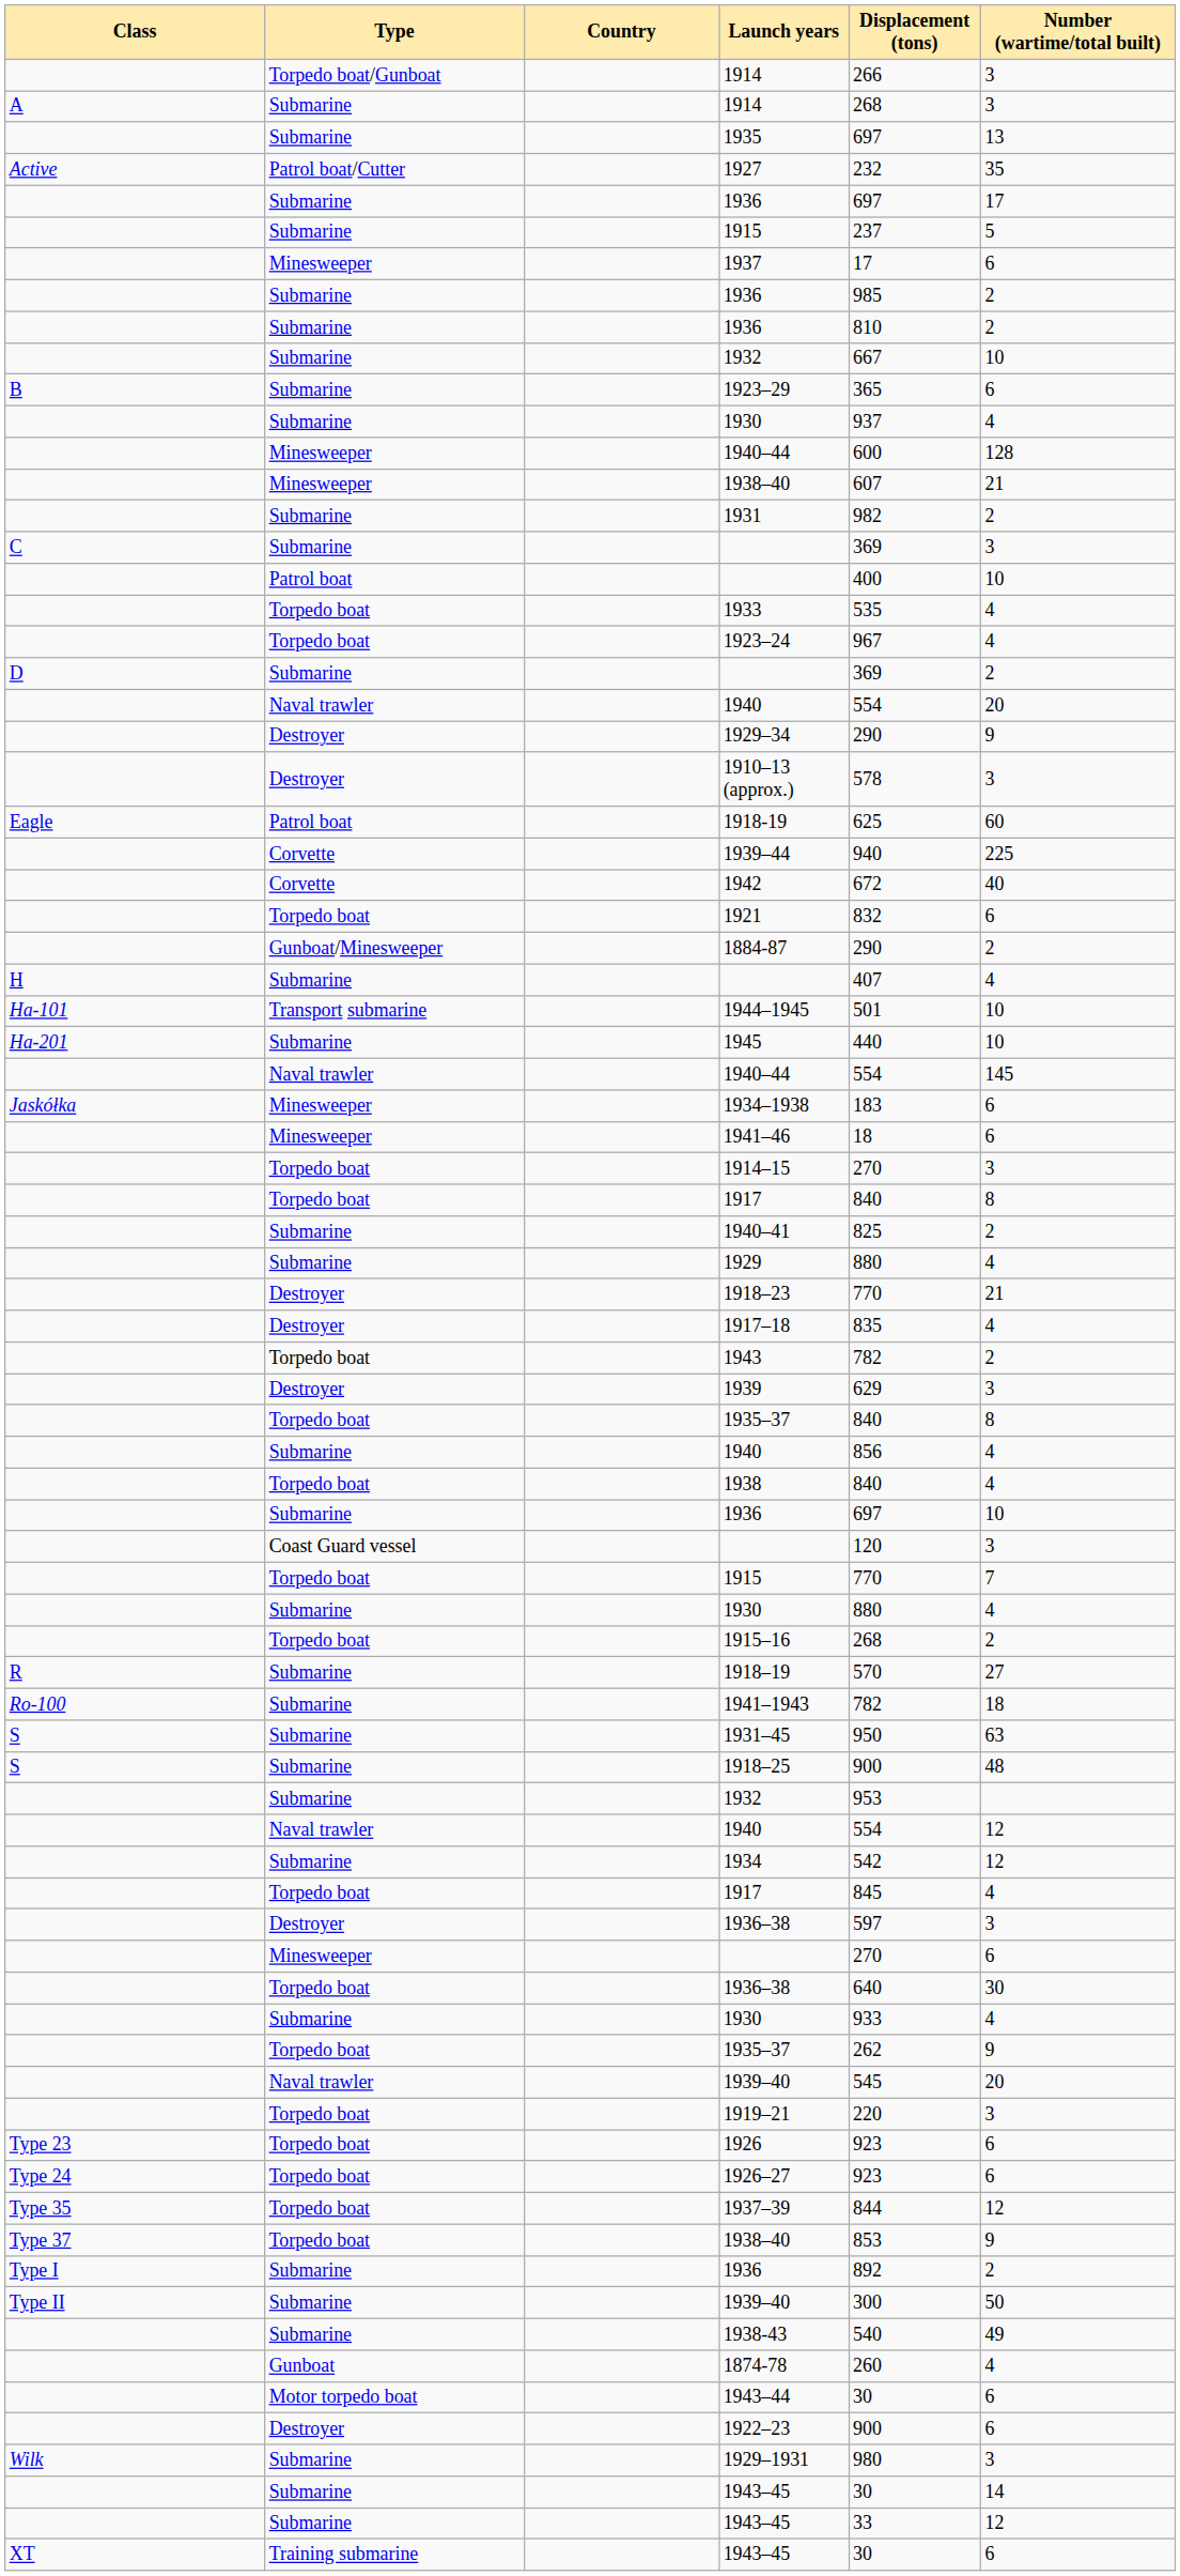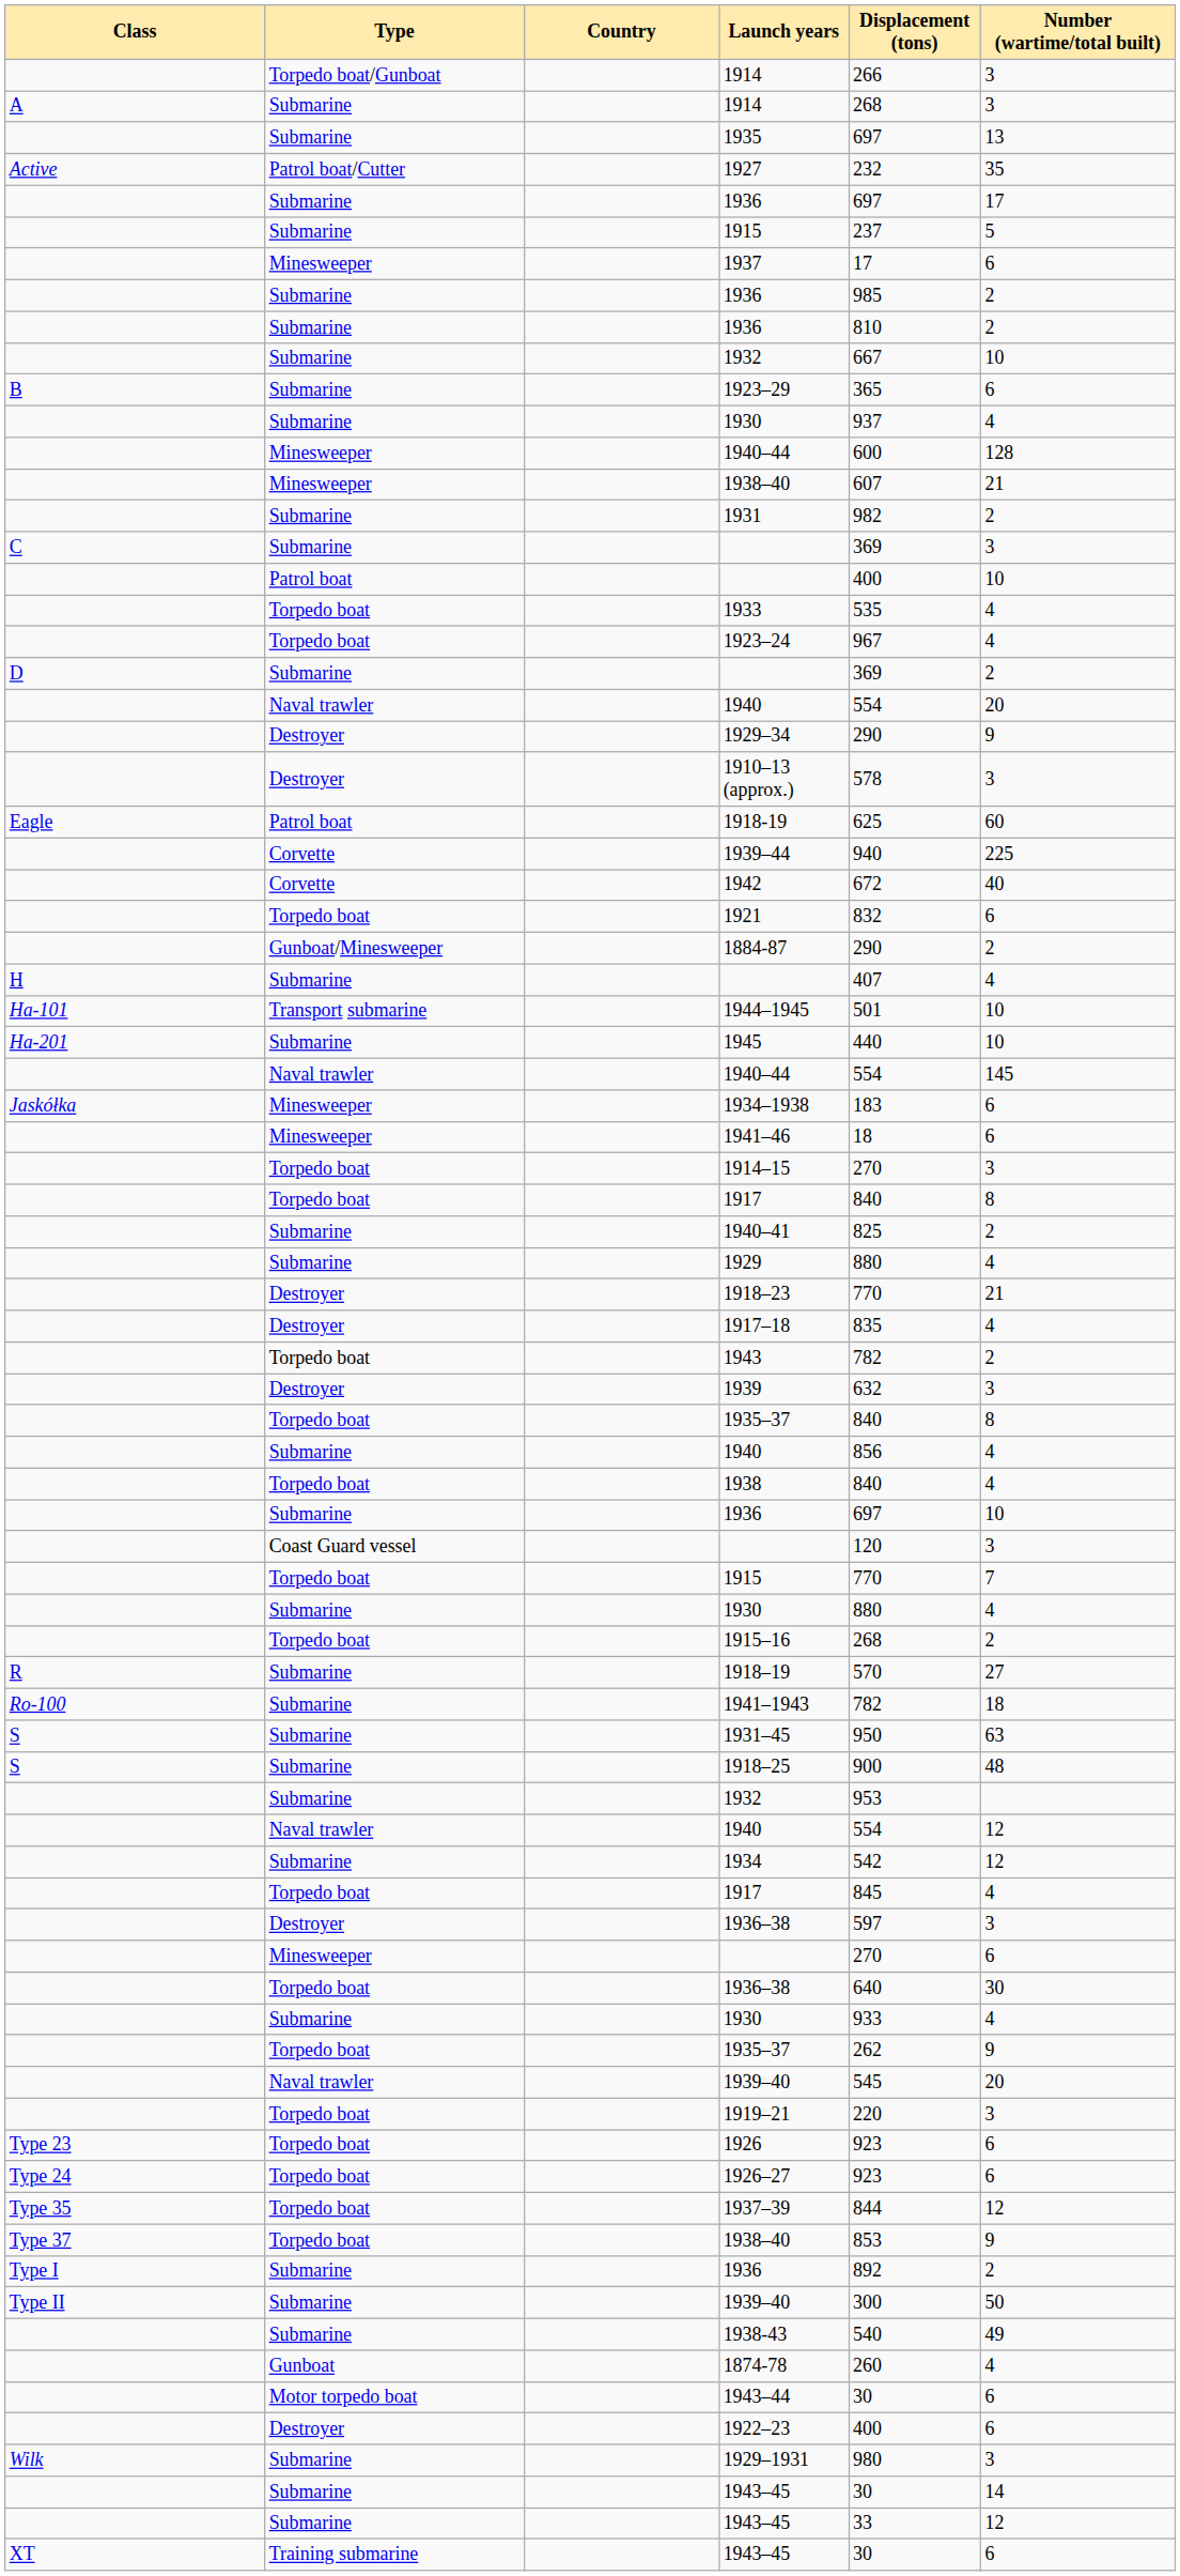 <table class="wikitable sortable" style="width:100%; font-size: 90%; text-align: left">
 <tr>
 <th style="width:20%; background: #ffebad;">Class</th>
 <th style="width:20%; background: #ffebad;">Type</th>
 <th style="width:15%; background: #ffebad;">Country</th>
 <th style="width:10%; background: #ffebad;">Launch years</th>
 <th style="width:10%; background: #ffebad;">Displacement (tons)</th>
 <th style="width:15%; background: #ffebad;">Number<br>(wartime/total built)</th>
 </tr>
 <tr>
 <td></td>
 <td><a href='#'>Torpedo boat</a>/<a href='#'>Gunboat</a></td>
 <td></td>
 <td>1914</td>
 <td>266</td>
 <td>3</td>
 </tr>
 <tr>
 <td><a href='#'>A</a></td>
 <td><a href='#'>Submarine</a></td>
 <td></td>
 <td>1914</td>
 <td>268</td>
 <td>3</td>
 </tr>
 <tr>
 <td></td>
 <td><a href='#'>Submarine</a></td>
 <td></td>
 <td>1935</td>
 <td>697</td>
 <td>13</td>
 </tr>
 <tr>
 <td><a href='#'><em>Active</em></a></td>
 <td><a href='#'>Patrol boat</a>/<a href='#'>Cutter</a></td>
 <td></td>
 <td>1927</td>
 <td>232</td>
 <td>35</td>
 </tr>
 <tr>
 <td></td>
 <td><a href='#'>Submarine</a></td>
 <td></td>
 <td>1936</td>
 <td>697</td>
 <td>17</td>
 </tr>
 <tr>
 <td></td>
 <td><a href='#'>Submarine</a></td>
 <td></td>
 <td>1915</td>
 <td>237</td>
 <td>5</td>
 </tr>
 <tr>
 <td></td>
 <td><a href='#'>Minesweeper</a></td>
 <td></td>
 <td>1937</td>
 <td>17</td>
 <td>6</td>
 </tr>
 <tr>
 <td></td>
 <td><a href='#'>Submarine</a></td>
 <td></td>
 <td>1936</td>
 <td>985</td>
 <td>2</td>
 </tr>
 <tr>
 <td></td>
 <td><a href='#'>Submarine</a></td>
 <td></td>
 <td>1936</td>
 <td>810</td>
 <td>2</td>
 </tr>
 <tr>
 <td></td>
 <td><a href='#'>Submarine</a></td>
 <td></td>
 <td>1932</td>
 <td>667</td>
 <td>10</td>
 </tr>
 <tr>
 <td><a href='#'>B</a></td>
 <td><a href='#'>Submarine</a></td>
 <td></td>
 <td>1923–29</td>
 <td>365</td>
 <td>6</td>
 </tr>
 <tr>
 <td></td>
 <td><a href='#'>Submarine</a></td>
 <td></td>
 <td>1930</td>
 <td>937</td>
 <td>4</td>
 </tr>
 <tr>
 <td></td>
 <td><a href='#'>Minesweeper</a></td>
 <td></td>
 <td>1940–44</td>
 <td>600</td>
 <td>128</td>
 </tr>
 <tr>
 <td></td>
 <td><a href='#'>Minesweeper</a></td>
 <td></td>
 <td>1938–40</td>
 <td>607</td>
 <td>21</td>
 </tr>
 <tr>
 <td></td>
 <td><a href='#'>Submarine</a></td>
 <td></td>
 <td>1931</td>
 <td>982</td>
 <td>2</td>
 </tr>
 <tr>
 <td><a href='#'>C</a></td>
 <td><a href='#'>Submarine</a></td>
 <td></td>
 <td></td>
 <td>369</td>
 <td>3</td>
 </tr>
 <tr>
 <td></td>
 <td><a href='#'>Patrol boat</a></td>
 <td></td>
 <td></td>
 <td>400</td>
 <td>10</td>
 </tr>
 <tr>
 <td></td>
 <td><a href='#'>Torpedo boat</a></td>
 <td></td>
 <td>1933</td>
 <td>535</td>
 <td>4</td>
 </tr>
 <tr>
 <td></td>
 <td><a href='#'>Torpedo boat</a></td>
 <td></td>
 <td>1923–24</td>
 <td>967</td>
 <td>4</td>
 </tr>
 <tr>
 <td><a href='#'>D</a></td>
 <td><a href='#'>Submarine</a></td>
 <td></td>
 <td></td>
 <td>369</td>
 <td>2</td>
 </tr>
 <tr>
 <td></td>
 <td><a href='#'>Naval trawler</a></td>
 <td></td>
 <td>1940</td>
 <td>554</td>
 <td>20</td>
 </tr>
 <tr>
 <td></td>
 <td><a href='#'>Destroyer</a></td>
 <td></td>
 <td>1929–34</td>
 <td>290</td>
 <td>9</td>
 </tr>
 <tr>
 <td></td>
 <td><a href='#'>Destroyer</a></td>
 <td></td>
 <td>1910–13 (approx.)</td>
 <td>578</td>
 <td>3</td>
 </tr>
 <tr>
 <td><a href='#'>Eagle</a></td>
 <td><a href='#'>Patrol boat</a></td>
 <td></td>
 <td>1918-19</td>
 <td>625</td>
 <td>60</td>
 </tr>
 <tr>
 <td></td>
 <td><a href='#'>Corvette</a></td>
 <td></td>
 <td>1939–44</td>
 <td>940</td>
 <td>225</td>
 </tr>
 <tr>
 <td></td>
 <td><a href='#'>Corvette</a></td>
 <td></td>
 <td>1942</td>
 <td>672</td>
 <td>40</td>
 </tr>
 <tr>
 <td></td>
 <td><a href='#'>Torpedo boat</a></td>
 <td></td>
 <td>1921</td>
 <td>832</td>
 <td>6</td>
 </tr>
 <tr>
 <td></td>
 <td><a href='#'>Gunboat</a>/<a href='#'>Minesweeper</a></td>
 <td></td>
 <td>1884-87</td>
 <td>290</td>
 <td>2</td>
 </tr>
 <tr>
 <td><a href='#'>H</a></td>
 <td><a href='#'>Submarine</a></td>
 <td></td>
 <td></td>
 <td>407</td>
 <td>4</td>
 </tr>
 <tr>
 <td><a href='#'><em>Ha-101</em></a></td>
 <td><a href='#'>Transport</a> <a href='#'>submarine</a></td>
 <td></td>
 <td>1944–1945</td>
 <td>501</td>
 <td>10</td>
 </tr>
 <tr>
 <td><a href='#'><em>Ha-201</em></a></td>
 <td><a href='#'>Submarine</a></td>
 <td></td>
 <td>1945</td>
 <td>440</td>
 <td>10</td>
 </tr>
 <tr>
 <td></td>
 <td><a href='#'>Naval trawler</a></td>
 <td></td>
 <td>1940–44</td>
 <td>554</td>
 <td>145</td>
 </tr>
 <tr>
 <td><a href='#'><em>Jaskółka</em></a></td>
 <td><a href='#'>Minesweeper</a></td>
 <td></td>
 <td>1934–1938</td>
 <td>183</td>
 <td>6</td>
 </tr>
 <tr>
 <td></td>
 <td><a href='#'>Minesweeper</a></td>
 <td></td>
 <td>1941–46</td>
 <td>18</td>
 <td>6</td>
 </tr>
 <tr>
 <td></td>
 <td><a href='#'>Torpedo boat</a></td>
 <td></td>
 <td>1914–15</td>
 <td>270</td>
 <td>3</td>
 </tr>
 <tr>
 <td></td>
 <td><a href='#'>Torpedo boat</a></td>
 <td></td>
 <td>1917</td>
 <td>840</td>
 <td>8</td>
 </tr>
 <tr>
 <td></td>
 <td><a href='#'>Submarine</a></td>
 <td></td>
 <td>1940–41</td>
 <td>825</td>
 <td>2</td>
 </tr>
 <tr>
 <td></td>
 <td><a href='#'>Submarine</a></td>
 <td></td>
 <td>1929</td>
 <td>880</td>
 <td>4</td>
 </tr>
 <tr>
 <td></td>
 <td><a href='#'>Destroyer</a></td>
 <td></td>
 <td>1918–23</td>
 <td>770</td>
 <td>21</td>
 </tr>
 <tr>
 <td></td>
 <td><a href='#'>Destroyer</a></td>
 <td></td>
 <td>1917–18</td>
 <td>835</td>
 <td>4</td>
 </tr>
 <tr>
 <td></td>
 <td>Torpedo boat</td>
 <td></td>
 <td>1943</td>
 <td>782</td>
 <td>2</td>
 </tr>
 <tr>
 <td></td>
 <td><a href='#'>Destroyer</a></td>
 <td></td>
 <td>1939</td>
-<td>629</td>
+<td>632</td>
 <td>3</td>
 </tr>
 <tr>
 <td></td>
 <td><a href='#'>Torpedo boat</a></td>
 <td></td>
 <td>1935–37</td>
 <td>840</td>
 <td>8</td>
 </tr>
 <tr>
 <td></td>
 <td><a href='#'>Submarine</a></td>
 <td></td>
 <td>1940</td>
 <td>856</td>
 <td>4</td>
 </tr>
 <tr>
 <td></td>
 <td><a href='#'>Torpedo boat</a></td>
 <td></td>
 <td>1938</td>
 <td>840</td>
 <td>4</td>
 </tr>
 <tr>
 <td></td>
 <td><a href='#'>Submarine</a></td>
 <td></td>
 <td>1936</td>
 <td>697</td>
 <td>10</td>
 </tr>
 <tr>
 <td></td>
 <td>Coast Guard vessel</td>
 <td></td>
 <td></td>
 <td>120</td>
 <td>3</td>
 </tr>
 <tr>
 <td></td>
 <td><a href='#'>Torpedo boat</a></td>
 <td></td>
 <td>1915</td>
 <td>770</td>
 <td>7</td>
 </tr>
 <tr>
 <td></td>
 <td><a href='#'>Submarine</a></td>
 <td></td>
 <td>1930</td>
 <td>880</td>
 <td>4</td>
 </tr>
 <tr>
 <td></td>
 <td><a href='#'>Torpedo boat</a></td>
 <td></td>
 <td>1915–16</td>
 <td>268</td>
 <td>2</td>
 </tr>
 <tr>
 <td><a href='#'>R</a></td>
 <td><a href='#'>Submarine</a></td>
 <td></td>
 <td>1918–19</td>
 <td>570</td>
 <td>27</td>
 </tr>
 <tr>
 <td><a href='#'><em>Ro-100</em></a></td>
 <td><a href='#'>Submarine</a></td>
 <td></td>
 <td>1941–1943</td>
 <td>782</td>
 <td>18</td>
 </tr>
 <tr>
 <td><a href='#'>S</a></td>
 <td><a href='#'>Submarine</a></td>
 <td></td>
 <td>1931–45</td>
 <td>950</td>
 <td>63</td>
 </tr>
 <tr>
 <td><a href='#'>S</a></td>
 <td><a href='#'>Submarine</a></td>
 <td></td>
 <td>1918–25</td>
 <td>900</td>
 <td>48</td>
 </tr>
 <tr>
 <td></td>
 <td><a href='#'>Submarine</a></td>
 <td></td>
 <td>1932</td>
 <td>953</td>
 <td></td>
 </tr>
 <tr>
 <td></td>
 <td><a href='#'>Naval trawler</a></td>
 <td></td>
 <td>1940</td>
 <td>554</td>
 <td>12</td>
 </tr>
 <tr>
 <td></td>
 <td><a href='#'>Submarine</a></td>
 <td></td>
 <td>1934</td>
 <td>542</td>
 <td>12</td>
 </tr>
 <tr>
 <td></td>
 <td><a href='#'>Torpedo boat</a></td>
 <td></td>
 <td>1917</td>
 <td>845</td>
 <td>4</td>
 </tr>
 <tr>
 <td></td>
 <td><a href='#'>Destroyer</a></td>
 <td></td>
 <td>1936–38</td>
 <td>597</td>
 <td>3</td>
 </tr>
 <tr>
 <td></td>
 <td><a href='#'>Minesweeper</a></td>
 <td></td>
 <td></td>
 <td>270</td>
 <td>6</td>
 </tr>
 <tr>
 <td></td>
 <td><a href='#'>Torpedo boat</a></td>
 <td></td>
 <td>1936–38</td>
 <td>640</td>
 <td>30</td>
 </tr>
 <tr>
 <td></td>
 <td><a href='#'>Submarine</a></td>
 <td></td>
 <td>1930</td>
 <td>933</td>
 <td>4</td>
 </tr>
 <tr>
 <td></td>
 <td><a href='#'>Torpedo boat</a></td>
 <td></td>
 <td>1935–37</td>
 <td>262</td>
 <td>9</td>
 </tr>
 <tr>
 <td></td>
 <td><a href='#'>Naval trawler</a></td>
 <td></td>
 <td>1939–40</td>
 <td>545</td>
 <td>20</td>
 </tr>
 <tr>
 <td></td>
 <td><a href='#'>Torpedo boat</a></td>
 <td></td>
 <td>1919–21</td>
 <td>220</td>
 <td>3</td>
 </tr>
 <tr>
 <td><a href='#'>Type 23</a></td>
 <td><a href='#'>Torpedo boat</a></td>
 <td></td>
 <td>1926</td>
 <td>923</td>
 <td>6</td>
 </tr>
 <tr>
 <td><a href='#'>Type 24</a></td>
 <td><a href='#'>Torpedo boat</a></td>
 <td></td>
 <td>1926–27</td>
 <td>923</td>
 <td>6</td>
 </tr>
 <tr>
 <td><a href='#'>Type 35</a></td>
 <td><a href='#'>Torpedo boat</a></td>
 <td></td>
 <td>1937–39</td>
 <td>844</td>
 <td>12</td>
 </tr>
 <tr>
 <td><a href='#'>Type 37</a></td>
 <td><a href='#'>Torpedo boat</a></td>
 <td></td>
 <td>1938–40</td>
 <td>853</td>
 <td>9</td>
 </tr>
 <tr>
 <td><a href='#'>Type I</a></td>
 <td><a href='#'>Submarine</a></td>
 <td></td>
 <td>1936</td>
 <td>892</td>
 <td>2</td>
 </tr>
 <tr>
 <td><a href='#'>Type II</a></td>
 <td><a href='#'>Submarine</a></td>
 <td></td>
 <td>1939–40</td>
 <td>300</td>
 <td>50</td>
 </tr>
 <tr>
 <td></td>
 <td><a href='#'>Submarine</a></td>
 <td></td>
 <td>1938-43</td>
 <td>540</td>
 <td>49</td>
 </tr>
 <tr>
 <td></td>
 <td><a href='#'>Gunboat</a></td>
 <td></td>
 <td>1874-78</td>
 <td>260</td>
 <td>4</td>
 </tr>
 <tr>
 <td></td>
 <td><a href='#'>Motor torpedo boat</a></td>
 <td></td>
 <td>1943–44</td>
 <td>30</td>
 <td>6</td>
 </tr>
 <tr>
 <td></td>
 <td><a href='#'>Destroyer</a></td>
 <td></td>
 <td>1922–23</td>
-<td>900</td>
+<td>400</td>
 <td>6</td>
 </tr>
 <tr>
 <td><a href='#'><em>Wilk</em></a></td>
 <td><a href='#'>Submarine</a></td>
 <td></td>
 <td>1929–1931</td>
 <td>980</td>
 <td>3</td>
 </tr>
 <tr>
 <td></td>
 <td><a href='#'>Submarine</a></td>
 <td></td>
 <td>1943–45</td>
 <td>30</td>
 <td>14</td>
 </tr>
 <tr>
 <td></td>
 <td><a href='#'>Submarine</a></td>
 <td></td>
 <td>1943–45</td>
 <td>33</td>
 <td>12</td>
 </tr>
 <tr>
 <td><a href='#'>XT</a></td>
 <td><a href='#'>Training submarine</a></td>
 <td></td>
 <td>1943–45</td>
 <td>30</td>
 <td>6</td>
 </tr>
 </table>
